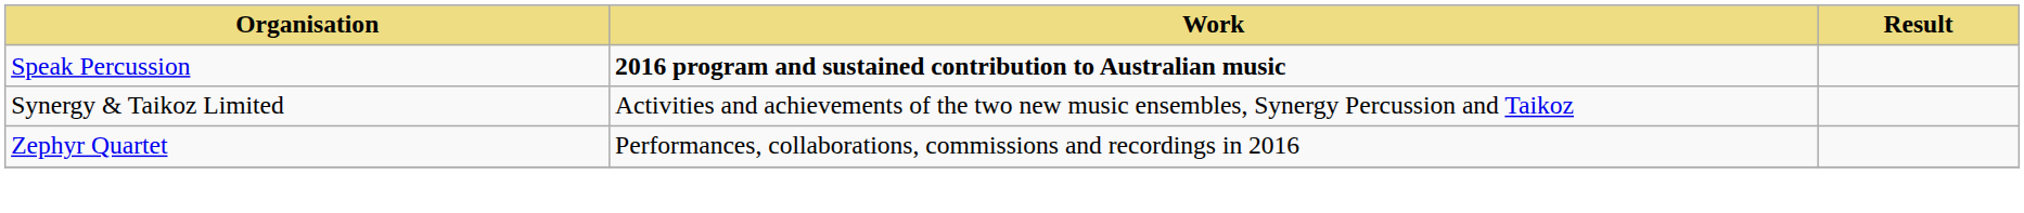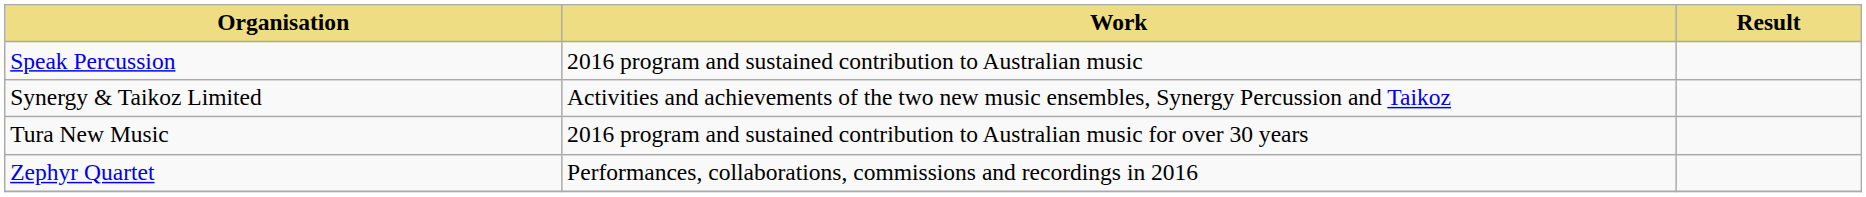 <table class="wikitable" width=100%>
 <tr>
 <th style="width:30%;background:#EEDD82;">Organisation</th>
 <th style="width:60%;background:#EEDD82;">Work</th>
 <th style="width:10%;background:#EEDD82;">Result<br></th>
 </tr>
 <tr>
 <td><a href='#'>Speak Percussion</a></td>
-<td><strong>2016 program and sustained contribution to Australian music</strong></td>
+<td>2016 program and sustained contribution to Australian music</td>
 <td></td>
 </tr>
 <tr>
 <td>Synergy & Taikoz Limited</td>
 <td>Activities and achievements of the two new music ensembles, Synergy Percussion and <a href='#'>Taikoz</a></td>
+<td></td>
+</tr>
+<tr>
+<td>Tura New Music</td>
+<td>2016 program and sustained contribution to Australian music for over 30 years</td>
 <td></td>
 </tr>
 <tr>
 <td><a href='#'>Zephyr Quartet</a></td>
 <td>Performances, collaborations, commissions and recordings in 2016</td>
 <td></td>
 </tr>
 <tr>
 </tr>
 </table>
